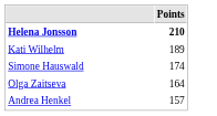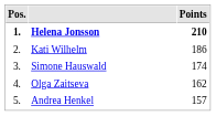 <table cellspacing="1" cellpadding="3" style="border:1px solid #AAAAAA;font-size:90%">
 <tr bgcolor="#E4E4E4">
+<th style="border-bottom:1px solid #AAAAAA" width=10>Pos.</th>
 <th style="border-bottom:1px solid #AAAAAA" width=200></th>
 <th style="border-bottom:1px solid #AAAAAA" width=20>Points</th>
 </tr>
 <tr>
+<td align="center"><strong>1.</strong></td>
 <td> <strong><a href='#'>Helena Jonsson</a></strong></td>
 <td align="right"><strong>210</strong></td>
 </tr>
 <tr>
+<td align="center">2.</td>
 <td> <a href='#'>Kati Wilhelm</a></td>
-<td align="right">189</td>
+<td align="right">186</td>
 </tr>
 <tr>
+<td align="center">3.</td>
 <td> <a href='#'>Simone Hauswald</a></td>
 <td align="right">174</td>
 </tr>
 <tr>
+<td align="center">4.</td>
 <td> <a href='#'>Olga Zaitseva</a></td>
-<td align="right">164</td>
+<td align="right">162</td>
 </tr>
 <tr>
+<td align="center">5.</td>
 <td> <a href='#'>Andrea Henkel</a></td>
 <td align="right">157</td>
 </tr>
 </table>
